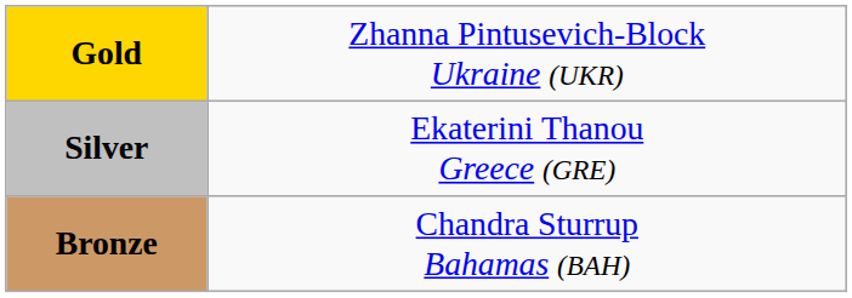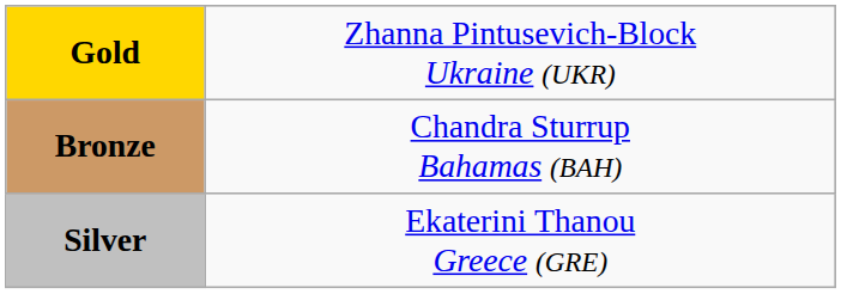 <table class="wikitable" style=" text-align:center; font-size:110%;" width="35%">
 <tr>
 <td bgcolor="gold"><strong>Gold</strong></td>
 <td> <a href='#'>Zhanna Pintusevich-Block</a><br><em><a href='#'>Ukraine</a> <small>(UKR)</small></em></td>
 </tr>
 <tr>
+<td bgcolor="CC9966"><strong>Bronze</strong></td>
+<td> <a href='#'>Chandra Sturrup</a><br><em><a href='#'>Bahamas</a> <small>(BAH)</small></em></td>
+</tr>
+<tr>
 <td bgcolor="silver"><strong>Silver</strong></td>
 <td> <a href='#'>Ekaterini Thanou</a><br><em><a href='#'>Greece</a> <small>(GRE)</small></em></td>
 </tr>
-<tr>
-<td bgcolor="CC9966"><strong>Bronze</strong></td>
-<td> <a href='#'>Chandra Sturrup</a><br><em><a href='#'>Bahamas</a> <small>(BAH)</small></em></td>
-</tr>
 </table>
